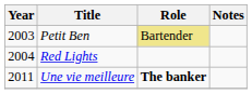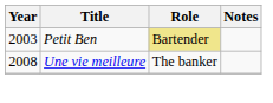 <table class="wikitable sortable">
 <tr>
 <th>Year</th>
 <th>Title</th>
 <th>Role</th>
 <th class="unsortable">Notes</th>
 </tr>
 <tr>
 <td>2003</td>
 <td><em>Petit Ben</em></td>
 <td style="background: khaki;">Bartender</td>
 <td></td>
 </tr>
 <tr>
-<td>2004</td>
-<td><em><a href='#'>Red Lights</a></em></td>
-<td></td>
-<td></td>
-</tr>
-<tr>
-<td>2011</td>
+<td>2008</td>
 <td><em><a href='#'>Une vie meilleure</a></em></td>
-<td><strong>The banker</strong></td>
+<td>The banker</td>
 <td></td>
 </tr>
 <tr>
 </tr>
 </table>
